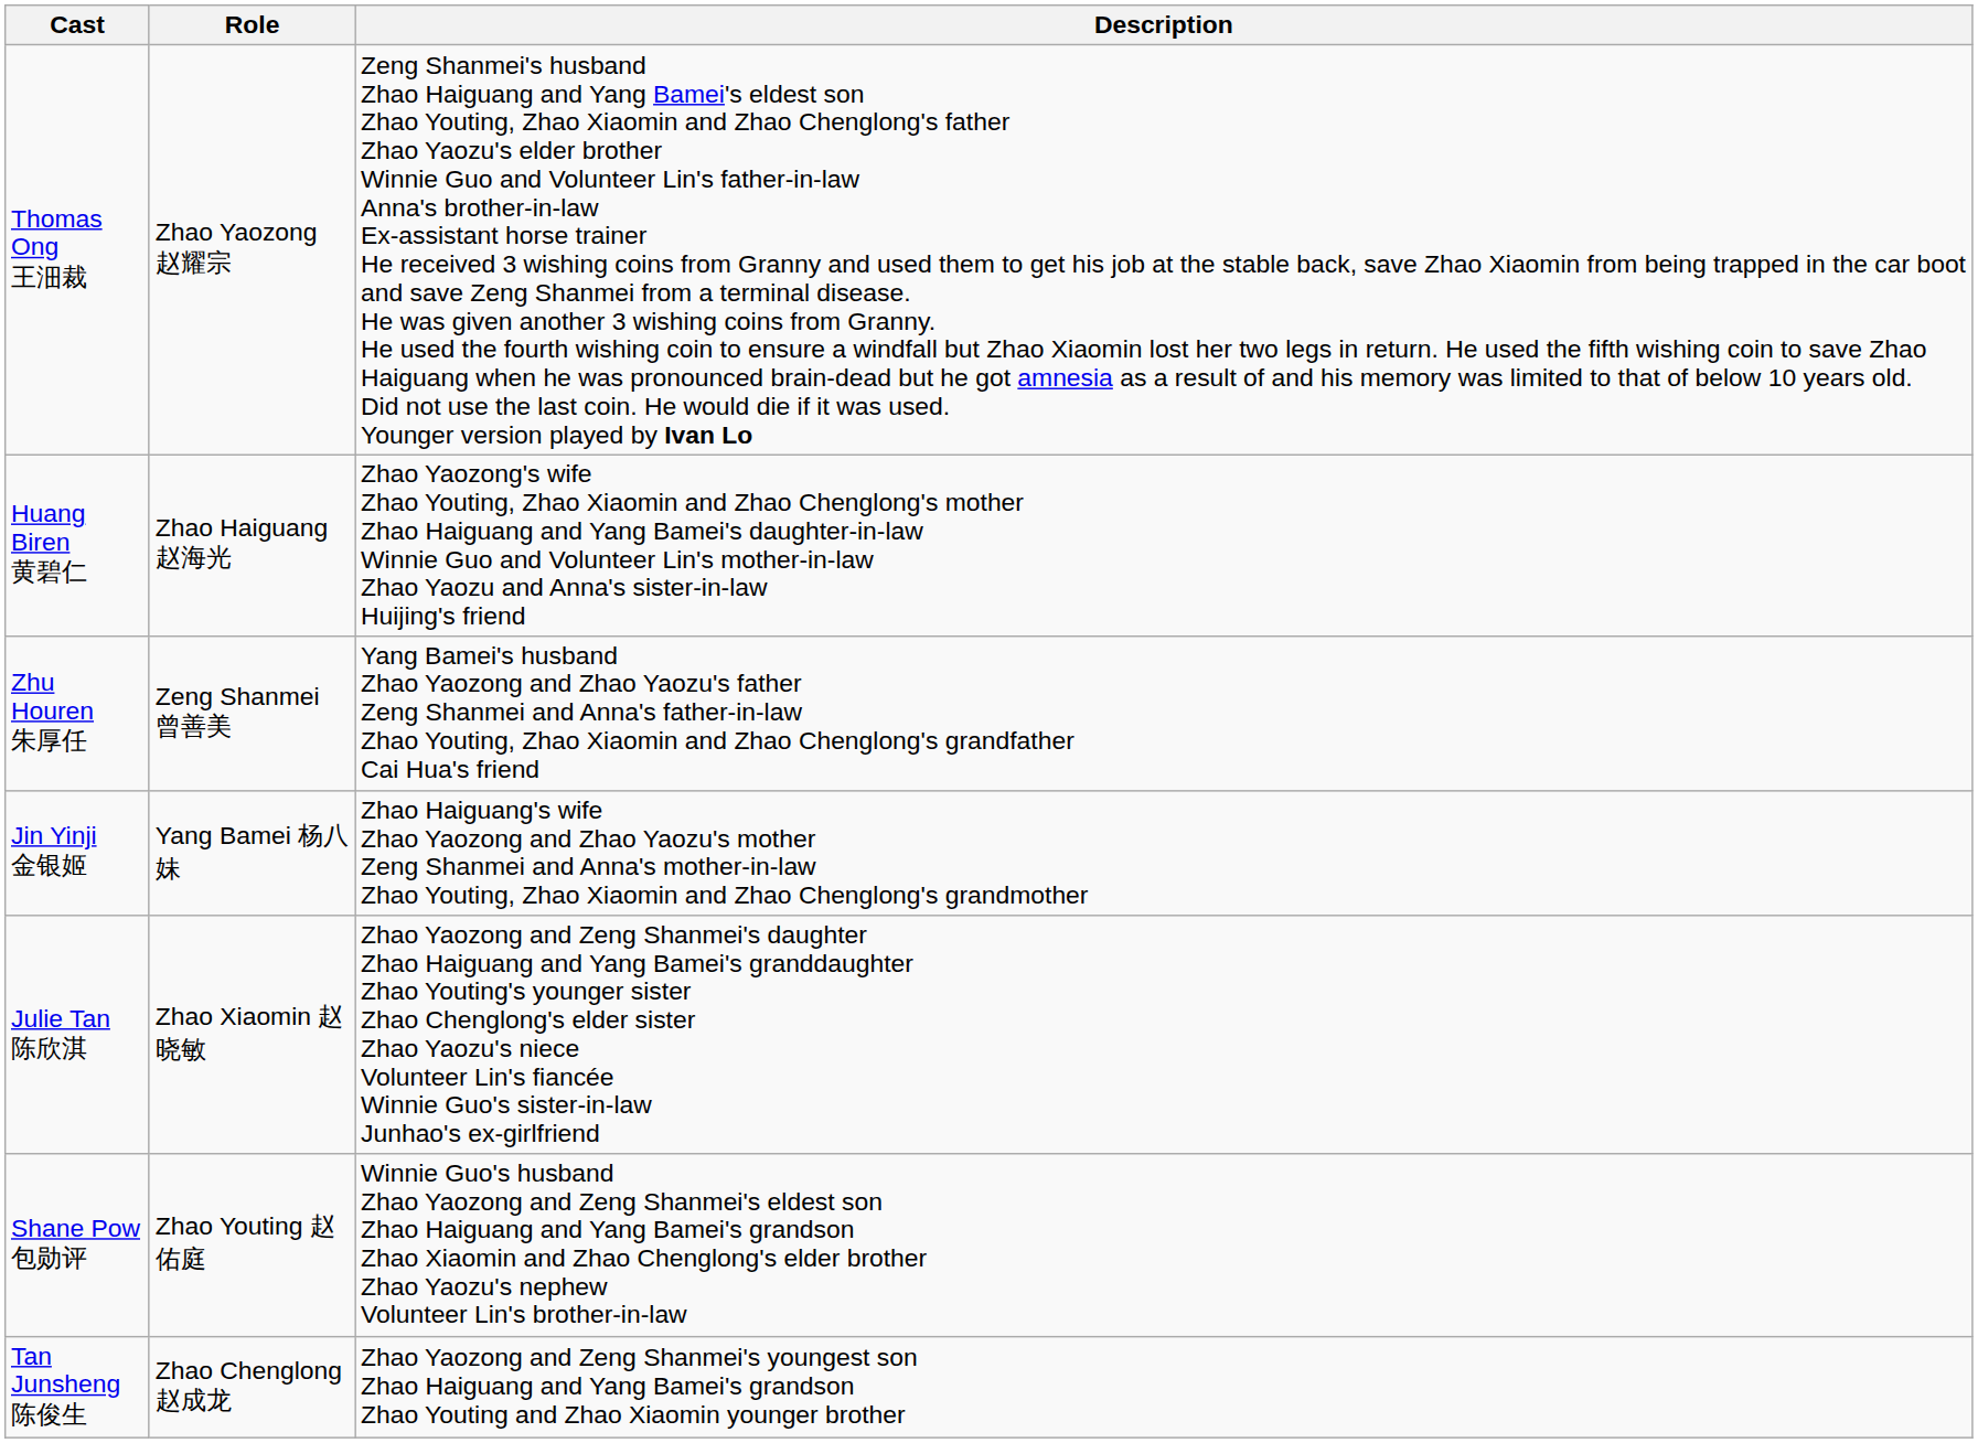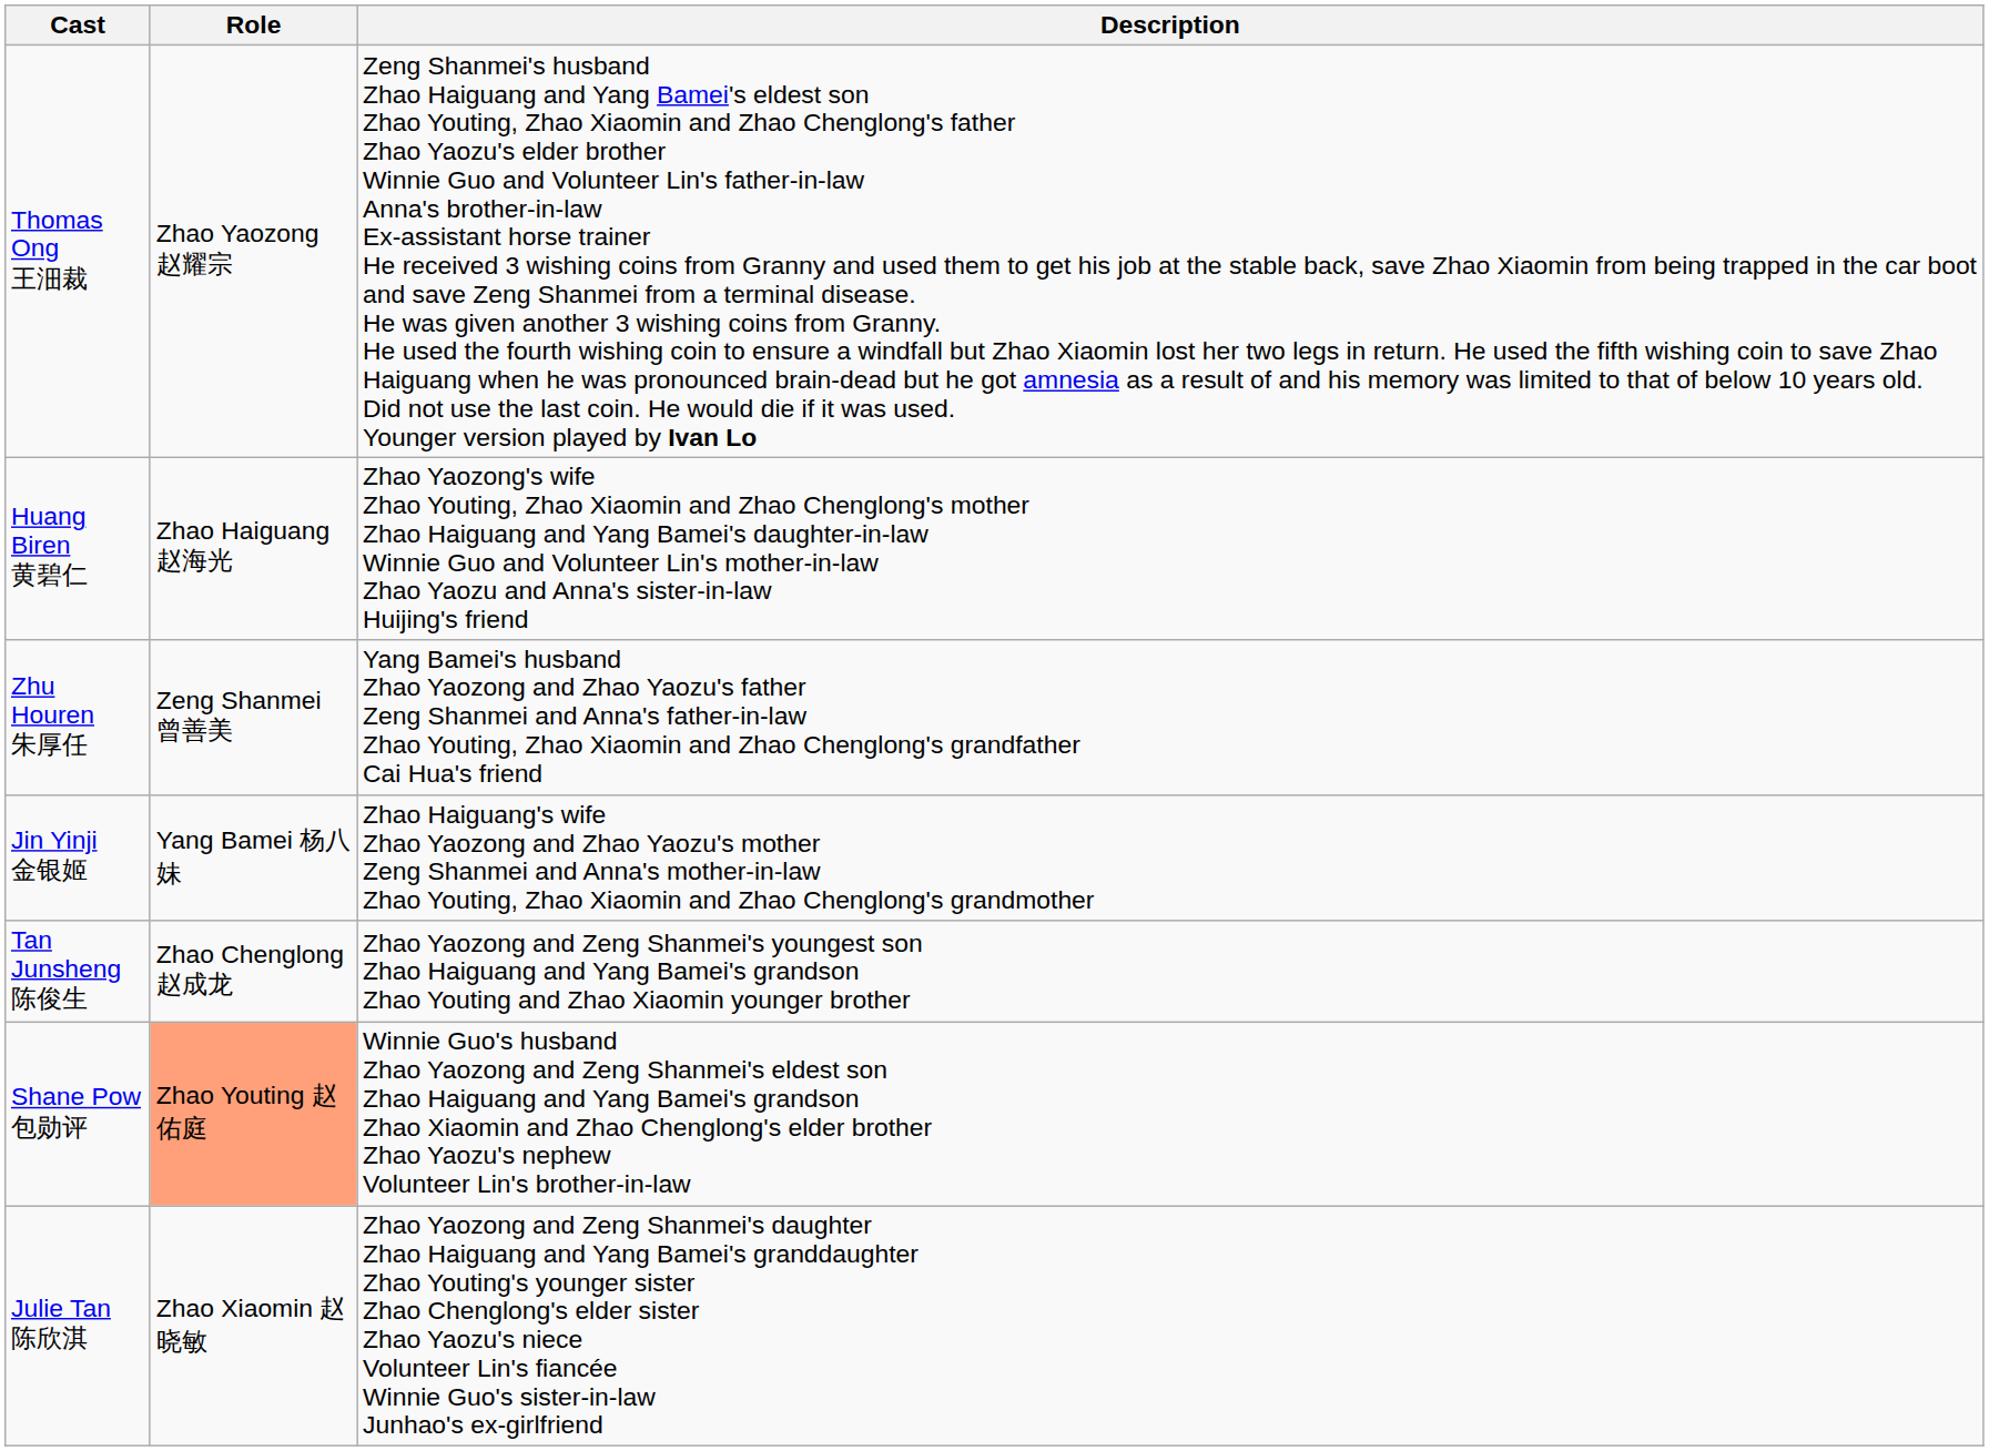 <table class="wikitable">
 <tr>
 <th>Cast</th>
 <th>Role</th>
 <th>Description</th>
 </tr>
 <tr>
 <td><a href='#'>Thomas Ong</a> <br> 王沺裁</td>
 <td>Zhao Yaozong 赵耀宗</td>
 <td>Zeng Shanmei's husband <br> Zhao Haiguang and Yang <a href='#'>Bamei</a>'s eldest son <br> Zhao Youting, Zhao Xiaomin and Zhao Chenglong's father <br> Zhao Yaozu's elder brother <br> Winnie Guo and Volunteer Lin's father-in-law <br> Anna's brother-in-law <br>Ex-assistant horse trainer <br>He received 3 wishing coins from Granny and used them to get his job at the stable back, save Zhao Xiaomin from being trapped in the car boot and save Zeng Shanmei from a terminal disease.<br>He was given another 3 wishing coins from Granny.<br>He used the fourth wishing coin to ensure a windfall but Zhao Xiaomin lost her two legs in return. He used the fifth wishing coin to save Zhao Haiguang when he was pronounced brain-dead but he got <a href='#'>amnesia</a> as a result of and his memory was limited to that of below 10 years old. <br> Did not use the last coin. He would die if it was used. <br> Younger version played by <strong>Ivan Lo</strong></td>
 </tr>
 <tr>
 <td><a href='#'>Huang Biren</a> <br> 黄碧仁</td>
 <td>Zhao Haiguang 赵海光</td>
 <td>Zhao Yaozong's wife <br> Zhao Youting, Zhao Xiaomin and Zhao Chenglong's mother <br> Zhao Haiguang and Yang Bamei's daughter-in-law <br> Winnie Guo and Volunteer Lin's mother-in-law <br> Zhao Yaozu and Anna's sister-in-law <br> Huijing's friend</td>
 </tr>
 <tr>
 <td><a href='#'>Zhu Houren</a> <br> 朱厚任</td>
 <td>Zeng Shanmei 曾善美</td>
 <td>Yang Bamei's husband <br> Zhao Yaozong and Zhao Yaozu's father <br> Zeng Shanmei and Anna's father-in-law <br> Zhao Youting, Zhao Xiaomin and Zhao Chenglong's grandfather <br> Cai Hua's friend</td>
 </tr>
 <tr>
 <td><a href='#'>Jin Yinji</a> <br> 金银姬</td>
 <td>Yang Bamei 杨八妹</td>
 <td>Zhao Haiguang's wife <br> Zhao Yaozong and Zhao Yaozu's mother <br> Zeng Shanmei and Anna's mother-in-law <br> Zhao Youting, Zhao Xiaomin and Zhao Chenglong's grandmother</td>
 </tr>
 <tr>
+<td><a href='#'>Tan Junsheng</a> <br>  陈俊生</td>
+<td>Zhao Chenglong 赵成龙</td>
+<td>Zhao Yaozong and Zeng Shanmei's youngest son <br> Zhao Haiguang and Yang Bamei's grandson <br> Zhao Youting and Zhao Xiaomin younger brother</td>
+</tr>
+<tr>
+<td><a href='#'>Shane Pow</a> <br> 包勋评</td>
+<td style="background: lightsalmon;">Zhao Youting 赵佑庭</td>
+<td>Winnie Guo's husband <br> Zhao Yaozong and Zeng Shanmei's eldest son <br> Zhao Haiguang and Yang Bamei's grandson <br> Zhao Xiaomin and Zhao Chenglong's elder brother <br> Zhao Yaozu's nephew <br> Volunteer Lin's brother-in-law</td>
+</tr>
+<tr>
 <td><a href='#'>Julie Tan</a> <br> 陈欣淇</td>
 <td>Zhao Xiaomin 赵晓敏</td>
 <td>Zhao Yaozong and Zeng Shanmei's daughter <br> Zhao Haiguang and Yang Bamei's granddaughter <br> Zhao Youting's younger sister <br> Zhao Chenglong's elder sister <br> Zhao Yaozu's niece <br> Volunteer Lin's fiancée <br> Winnie Guo's sister-in-law <br> Junhao's ex-girlfriend</td>
 </tr>
-<tr>
-<td><a href='#'>Shane Pow</a> <br> 包勋评</td>
-<td>Zhao Youting 赵佑庭</td>
-<td>Winnie Guo's husband <br> Zhao Yaozong and Zeng Shanmei's eldest son <br> Zhao Haiguang and Yang Bamei's grandson <br> Zhao Xiaomin and Zhao Chenglong's elder brother <br> Zhao Yaozu's nephew <br> Volunteer Lin's brother-in-law</td>
-</tr>
-<tr>
-<td><a href='#'>Tan Junsheng</a> <br>  陈俊生</td>
-<td>Zhao Chenglong 赵成龙</td>
-<td>Zhao Yaozong and Zeng Shanmei's youngest son <br> Zhao Haiguang and Yang Bamei's grandson <br> Zhao Youting and Zhao Xiaomin younger brother</td>
-</tr>
 </table>
